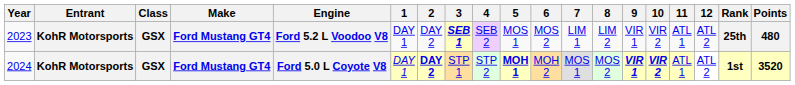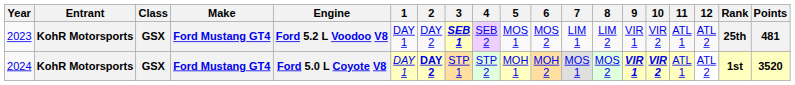 <table class="wikitable" style="text-align:center; font-size:85%">
 <tr>
 <th>Year</th>
 <th>Entrant</th>
 <th>Class</th>
 <th>Make</th>
 <th>Engine</th>
 <th>1</th>
 <th>2</th>
 <th>3</th>
 <th>4</th>
 <th>5</th>
 <th>6</th>
 <th>7</th>
 <th>8</th>
 <th>9</th>
 <th>10</th>
 <th>11</th>
 <th>12</th>
 <th>Rank</th>
 <th>Points</th>
 </tr>
 <tr>
 <td><a href='#'>2023</a></td>
 <th>KohR Motorsports</th>
 <th>GSX</th>
 <th><a href='#'>Ford Mustang GT4</a></th>
 <th><a href='#'>Ford</a> 5.2 L <a href='#'>Voodoo</a> <a href='#'>V8</a></th>
 <td style="background:#;"><a href='#'>DAY<br>1</a><br></td>
 <td style="background:#;"><a href='#'>DAY<br>2</a><br></td>
 <td style="background:#FFFFBF;"><strong><em><a href='#'>SEB<br>1</a></em><br></strong></td>
 <td style="background:#EFCFFF;"><a href='#'>SEB<br>2</a><br></td>
 <td style="background:#;"><a href='#'>MOS<br>1</a><br></td>
 <td style="background:#;"><a href='#'>MOS<br>2</a><br></td>
 <td style="background:#;"><a href='#'>LIM<br>1</a><br></td>
 <td style="background:#;"><a href='#'>LIM<br>2</a><br></td>
 <td style="background:#;"><a href='#'>VIR<br>1</a><br></td>
 <td style="background:#;"><a href='#'>VIR<br>2</a><br></td>
 <td style="background:#;"><a href='#'>ATL<br>1</a><br></td>
 <td style="background:#;"><a href='#'>ATL<br>2</a><br></td>
 <th>25th</th>
-<th>480</th>
+<th>481</th>
 </tr>
 <tr>
 <td><a href='#'>2024</a></td>
 <th>KohR Motorsports</th>
 <th>GSX</th>
 <th><a href='#'>Ford Mustang GT4</a></th>
 <th><a href='#'>Ford</a> 5.0 L <a href='#'>Coyote</a> <a href='#'>V8</a></th>
 <td style="background:#FFFFBF;"><em><a href='#'>DAY<br>1</a></em><br></td>
 <td style="background:#FFFFBF;"><strong><a href='#'>DAY<br>2</a></strong><br></td>
 <td style="background:#FFDF9F;"><a href='#'>STP<br>1</a><br></td>
 <td style="background:#DFFFDF;"><a href='#'>STP<br>2</a><br></td>
-<td style="background:#FFFFBF;"><strong><a href='#'>MOH<br>1</a><br></strong></td>
+<td style="background:#FFFFBF;"><a href='#'>MOH<br>1</a><br></td>
 <td style="background:#FFDF9F;"><a href='#'>MOH<br>2</a><br></td>
 <td style="background:#DFDFDF;"><a href='#'>MOS<br>1</a><br></td>
 <td style="background:#DFFFDF;"><a href='#'>MOS<br>2</a><br></td>
 <td style="background:#FFFFBF;"><strong><em><a href='#'>VIR<br>1</a></em></strong><br></td>
 <td style="background:#FFFFBF;"><strong><em><a href='#'>VIR<br>2</a></em></strong><br></td>
 <td style="background:#FFFFBF;"><a href='#'>ATL<br>1</a><br></td>
 <td style="background:#FFFFFF;"><a href='#'>ATL<br>2</a><br></td>
 <th style="background:#FFFFBF;">1st</th>
 <th style="background:#FFFFBF;">3520</th>
 </tr>
 </table>
